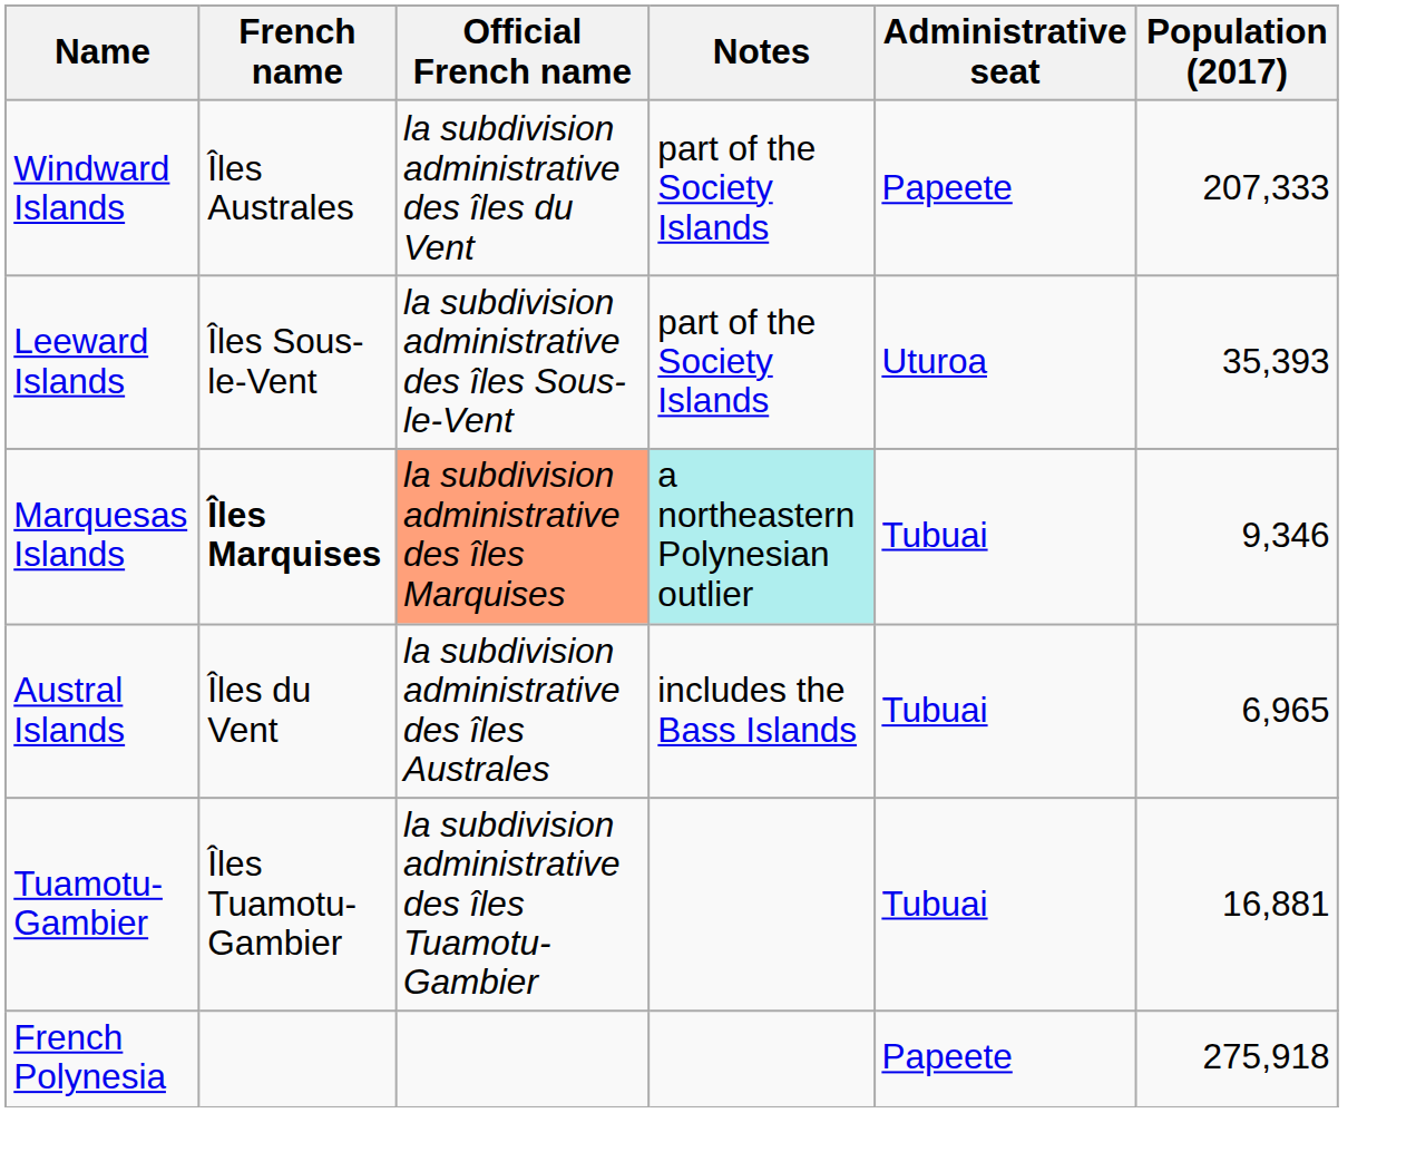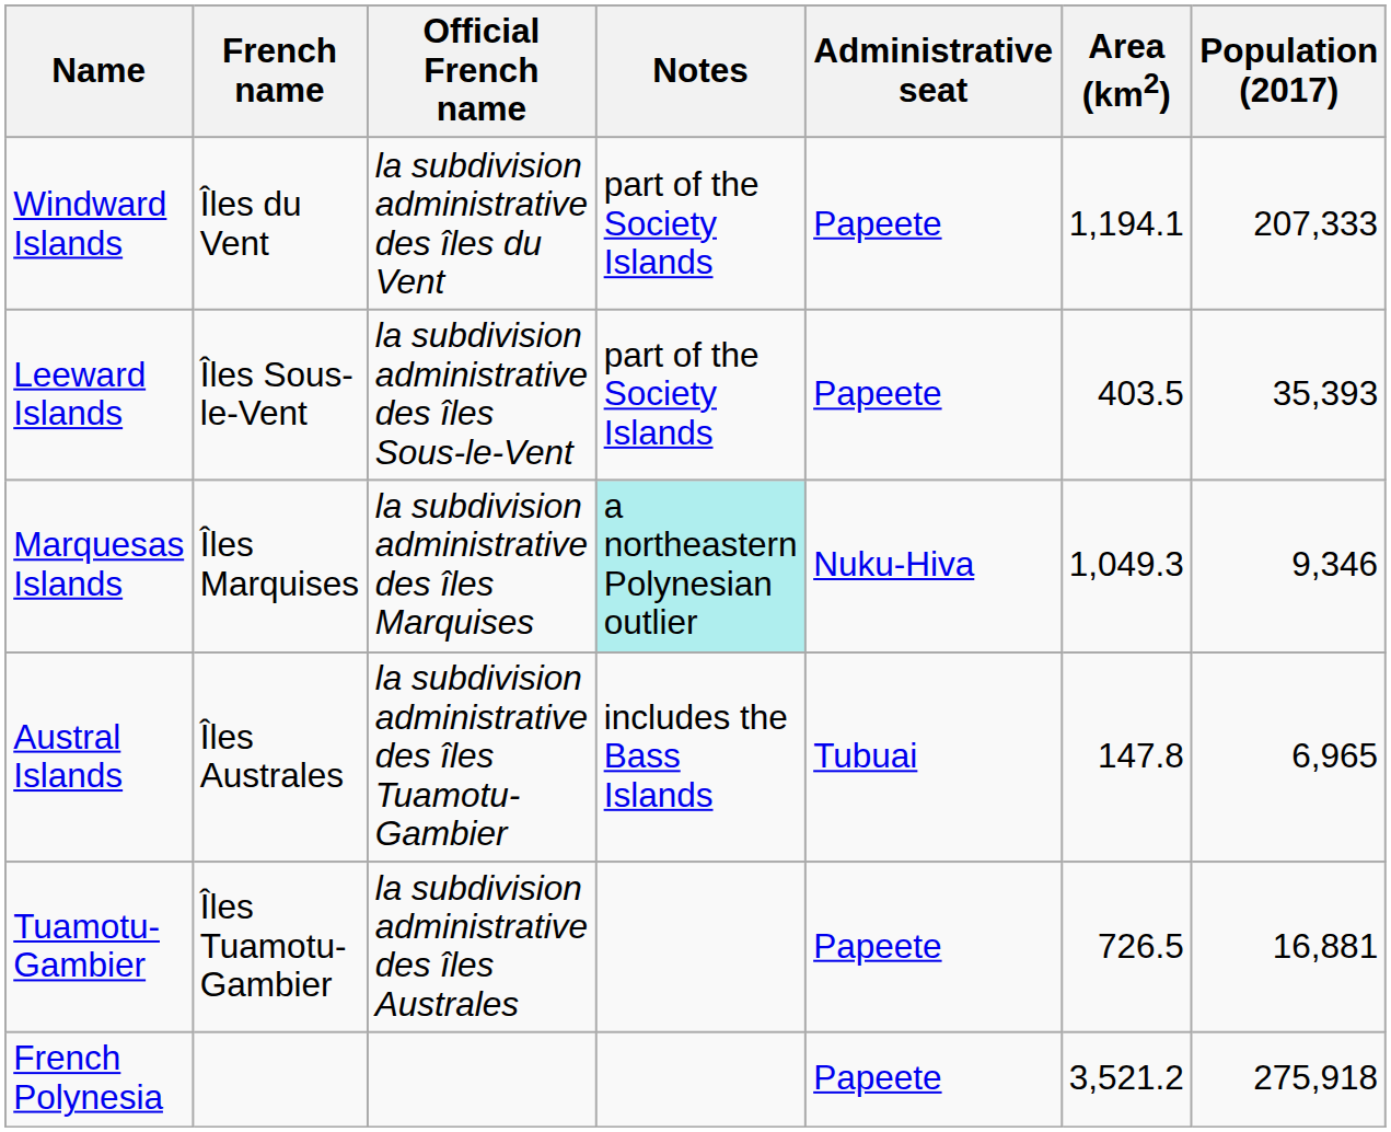 <table class="wikitable sortable">
 <tr>
 <th>Name</th>
 <th>French name</th>
 <th>Official French name</th>
 <th>Notes</th>
 <th>Administrative seat</th>
+<th>Area (km<sup>2</sup>)</th>
 <th>Population (2017)</th>
 </tr>
 <tr>
 <td><a href='#'>Windward Islands</a></td>
-<td>Îles Australes</td>
+<td>Îles du Vent</td>
 <td><em>la subdivision administrative des îles du Vent</em></td>
 <td>part of the <a href='#'>Society Islands</a></td>
 <td><a href='#'>Papeete</a></td>
+<td align="right">1,194.1</td>
 <td align="right">207,333</td>
 </tr>
 <tr>
 <td><a href='#'>Leeward Islands</a></td>
 <td>Îles Sous-le-Vent</td>
 <td><em>la subdivision administrative des îles Sous-le-Vent</em></td>
 <td>part of the <a href='#'>Society Islands</a></td>
-<td><a href='#'>Uturoa</a></td>
+<td><a href='#'>Papeete</a></td>
+<td align="right">403.5</td>
 <td align="right">35,393</td>
 </tr>
 <tr>
 <td><a href='#'>Marquesas Islands</a></td>
-<td><strong>Îles Marquises</strong></td>
-<td style="background: lightsalmon;"><em>la subdivision administrative des îles Marquises</em></td>
+<td>Îles Marquises</td>
+<td><em>la subdivision administrative des îles Marquises</em></td>
 <td style="background: paleturquoise;">a northeastern Polynesian outlier</td>
-<td><a href='#'>Tubuai</a></td>
+<td><a href='#'>Nuku-Hiva</a></td>
+<td align="right">1,049.3</td>
 <td align="right">9,346</td>
 </tr>
 <tr>
 <td><a href='#'>Austral Islands</a></td>
-<td>Îles du Vent</td>
-<td><em>la subdivision administrative des îles Australes</em></td>
+<td>Îles Australes</td>
+<td><em>la subdivision administrative des îles Tuamotu-Gambier</em></td>
 <td>includes the <a href='#'>Bass Islands</a></td>
 <td><a href='#'>Tubuai</a></td>
+<td align="right">147.8</td>
 <td align="right">6,965</td>
 </tr>
 <tr>
 <td><a href='#'>Tuamotu-Gambier</a></td>
 <td>Îles Tuamotu-Gambier</td>
-<td><em>la subdivision administrative des îles Tuamotu-Gambier</em></td>
+<td><em>la subdivision administrative des îles Australes</em></td>
 <td></td>
-<td><a href='#'>Tubuai</a></td>
+<td><a href='#'>Papeete</a></td>
+<td align="right">726.5</td>
 <td align="right">16,881</td>
 </tr>
 <tr>
 <td><a href='#'>French Polynesia</a></td>
 <td></td>
 <td></td>
 <td></td>
 <td><a href='#'>Papeete</a></td>
+<td align="right">3,521.2</td>
 <td align="right">275,918</td>
 </tr>
 </table>
